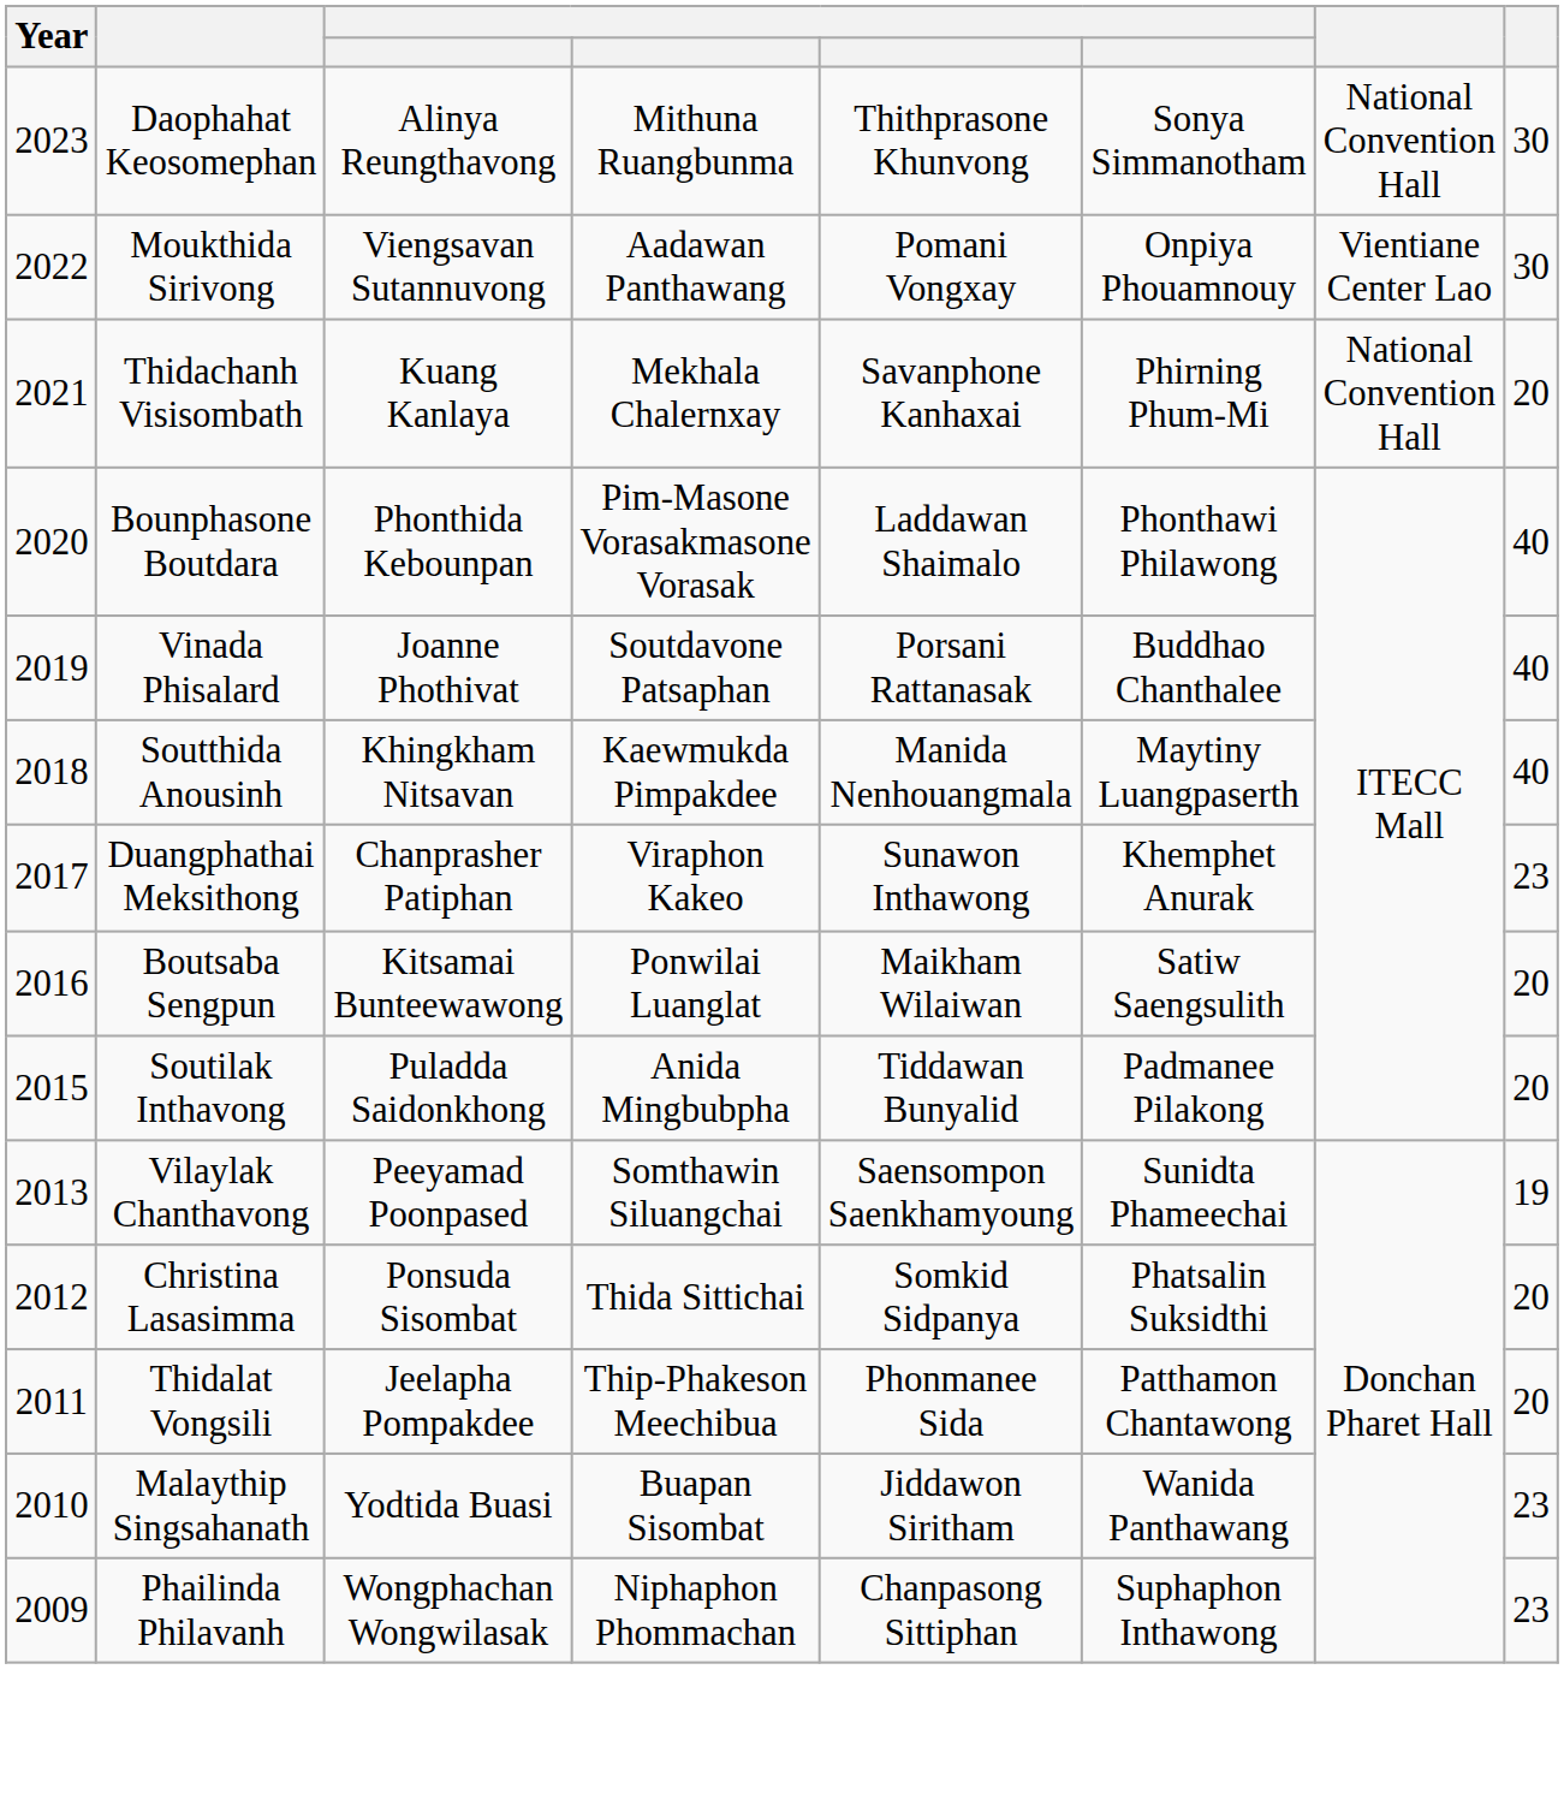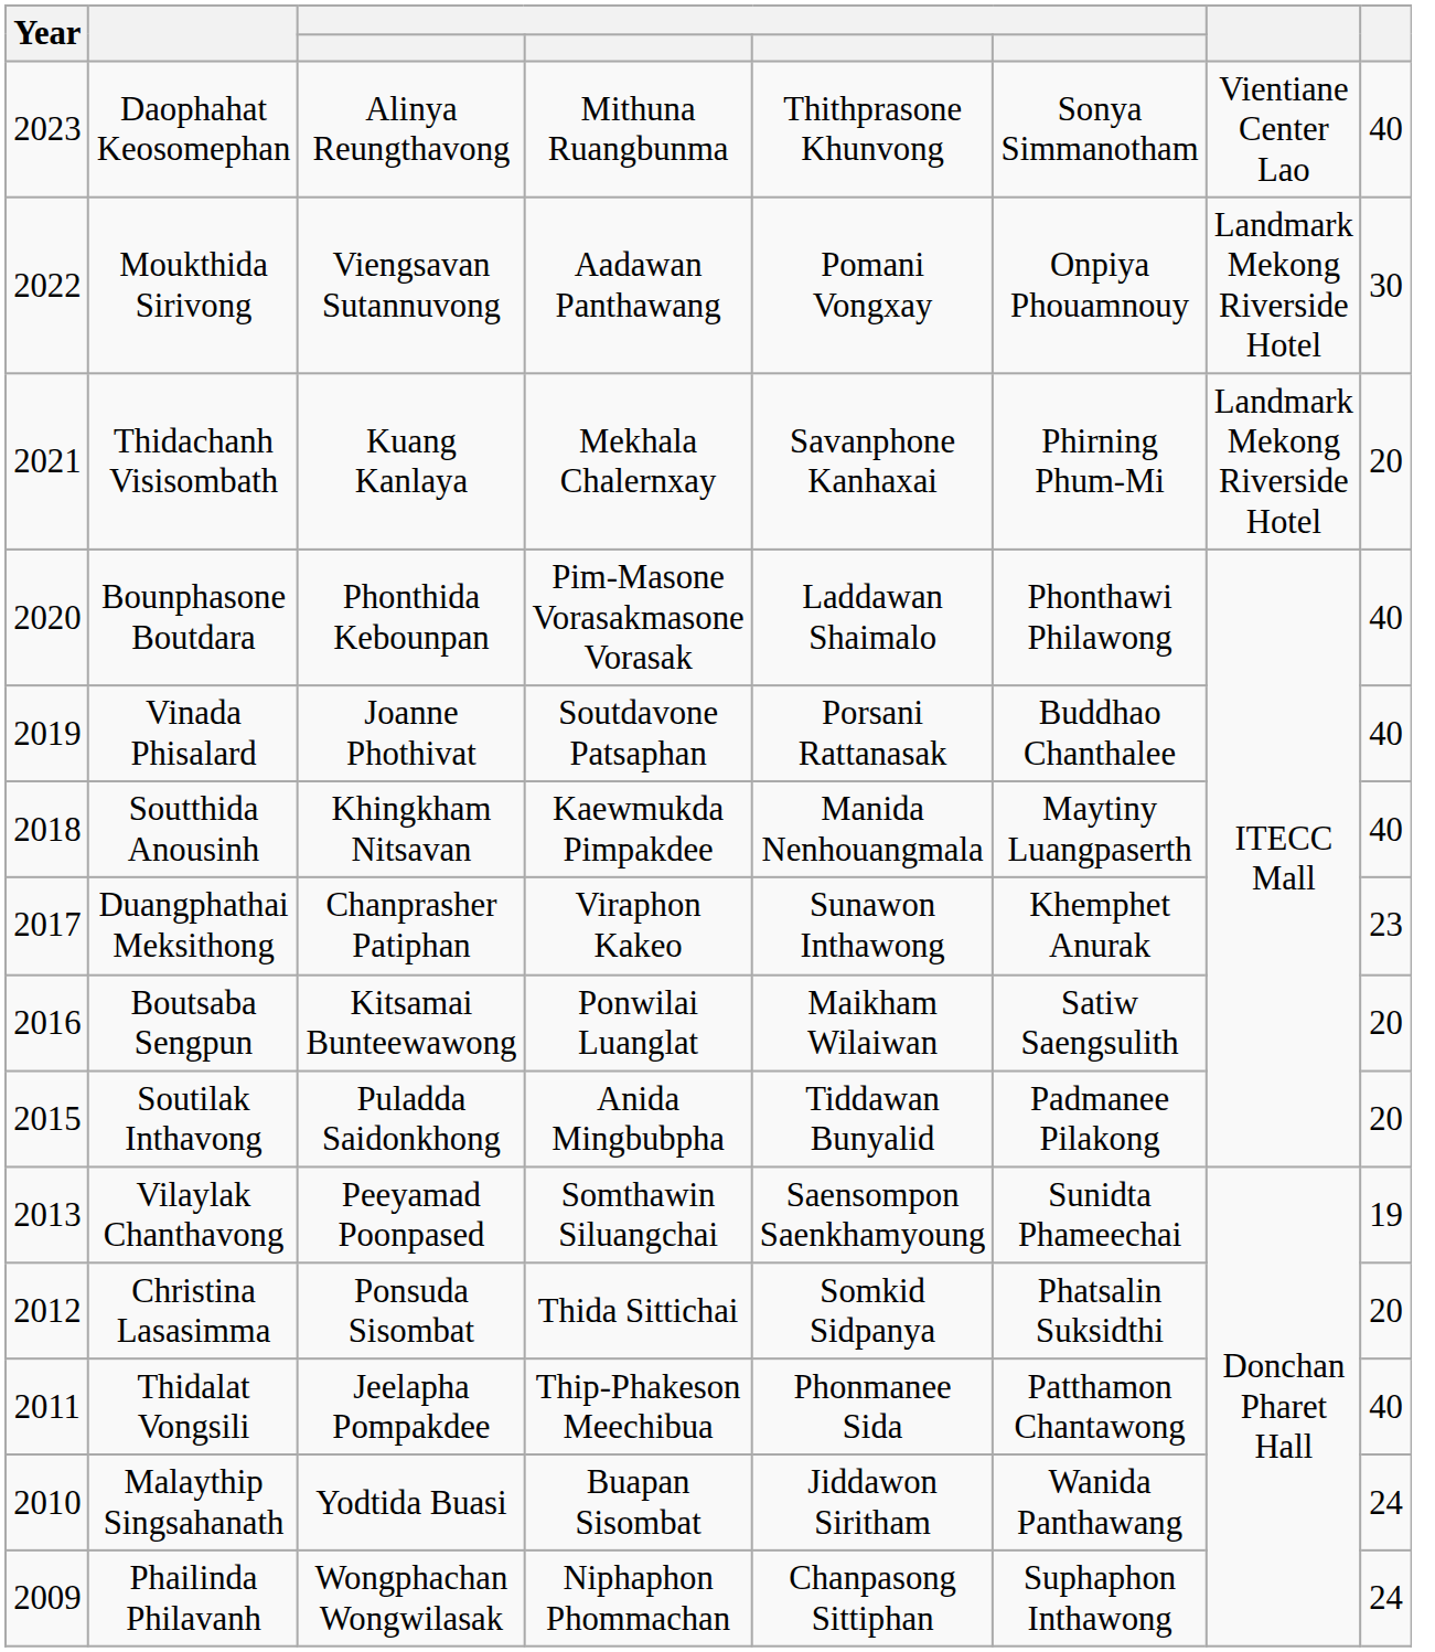 <table class="wikitable sortable" style="font-size: 95%; text-align:center">
 <tr>
 <th rowspan="2">Year</th>
 <th rowspan="2"></th>
 <th colspan="4"></th>
 <th rowspan="2"></th>
 <th rowspan="2"></th>
 </tr>
 <tr>
 <th></th>
 <th></th>
 <th></th>
 <th></th>
 </tr>
 <tr>
 <td>2023</td>
 <td>Daophahat Keosomephan</td>
 <td>Alinya Reungthavong</td>
 <td>Mithuna Ruangbunma</td>
 <td>Thithprasone Khunvong</td>
 <td>Sonya Simmanotham</td>
-<td>National Convention Hall</td>
-<td>30</td>
+<td>Vientiane Center Lao</td>
+<td>40</td>
 </tr>
 <tr>
 <td>2022</td>
 <td>Moukthida Sirivong</td>
 <td>Viengsavan Sutannuvong</td>
 <td>Aadawan Panthawang</td>
 <td>Pomani Vongxay</td>
 <td>Onpiya Phouamnouy</td>
-<td>Vientiane Center Lao</td>
+<td>Landmark Mekong Riverside Hotel</td>
 <td>30</td>
 </tr>
 <tr>
 <td>2021</td>
 <td>Thidachanh Visisombath</td>
 <td>Kuang Kanlaya</td>
 <td>Mekhala Chalernxay</td>
 <td>Savanphone Kanhaxai</td>
 <td>Phirning Phum-Mi</td>
-<td>National Convention Hall</td>
+<td>Landmark Mekong Riverside Hotel</td>
 <td>20</td>
 </tr>
 <tr>
 <td>2020</td>
 <td>Bounphasone Boutdara</td>
 <td>Phonthida Kebounpan</td>
 <td>Pim-Masone Vorasakmasone Vorasak</td>
 <td>Laddawan Shaimalo</td>
 <td>Phonthawi Philawong</td>
 <td rowspan="6">ITECC Mall</td>
 <td>40</td>
 </tr>
 <tr>
 <td>2019</td>
 <td>Vinada Phisalard</td>
 <td>Joanne Phothivat</td>
 <td>Soutdavone Patsaphan</td>
 <td>Porsani Rattanasak</td>
 <td>Buddhao Chanthalee</td>
 <td>40</td>
 </tr>
 <tr>
 <td>2018</td>
 <td>Soutthida Anousinh</td>
 <td>Khingkham Nitsavan</td>
 <td>Kaewmukda Pimpakdee</td>
 <td>Manida Nenhouangmala</td>
 <td>Maytiny Luangpaserth</td>
 <td>40</td>
 </tr>
 <tr>
 <td>2017</td>
 <td>Duangphathai Meksithong</td>
 <td>Chanprasher Patiphan</td>
 <td>Viraphon Kakeo</td>
 <td>Sunawon Inthawong</td>
 <td>Khemphet Anurak</td>
 <td>23</td>
 </tr>
 <tr>
 <td>2016</td>
 <td>Boutsaba Sengpun</td>
 <td>Kitsamai Bunteewawong</td>
 <td>Ponwilai Luanglat</td>
 <td>Maikham Wilaiwan</td>
 <td>Satiw Saengsulith</td>
 <td>20</td>
 </tr>
 <tr>
 <td>2015</td>
 <td>Soutilak Inthavong</td>
 <td>Puladda Saidonkhong</td>
 <td>Anida Mingbubpha</td>
 <td>Tiddawan Bunyalid</td>
 <td>Padmanee Pilakong</td>
 <td>20</td>
 </tr>
 <tr>
 <td>2013</td>
 <td>Vilaylak Chanthavong</td>
 <td>Peeyamad Poonpased</td>
 <td>Somthawin Siluangchai</td>
 <td>Saensompon Saenkhamyoung</td>
 <td>Sunidta Phameechai</td>
 <td rowspan="5">Donchan Pharet Hall</td>
 <td>19</td>
 </tr>
 <tr>
 <td>2012</td>
 <td>Christina Lasasimma</td>
 <td>Ponsuda Sisombat</td>
 <td>Thida Sittichai</td>
 <td>Somkid Sidpanya</td>
 <td>Phatsalin Suksidthi</td>
 <td>20</td>
 </tr>
 <tr>
 <td>2011</td>
 <td>Thidalat Vongsili</td>
 <td>Jeelapha Pompakdee</td>
 <td>Thip-Phakeson Meechibua</td>
 <td>Phonmanee Sida</td>
 <td>Patthamon Chantawong</td>
-<td>20</td>
+<td>40</td>
 </tr>
 <tr>
 <td>2010</td>
 <td>Malaythip Singsahanath</td>
 <td>Yodtida Buasi</td>
 <td>Buapan Sisombat</td>
 <td>Jiddawon Siritham</td>
 <td>Wanida Panthawang</td>
-<td>23</td>
+<td>24</td>
 </tr>
 <tr>
 <td>2009</td>
 <td>Phailinda Philavanh</td>
 <td>Wongphachan Wongwilasak</td>
 <td>Niphaphon Phommachan</td>
 <td>Chanpasong Sittiphan</td>
 <td>Suphaphon Inthawong</td>
-<td>23</td>
+<td>24</td>
 </tr>
 </table>
